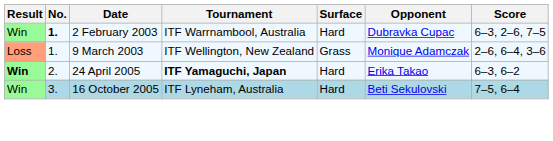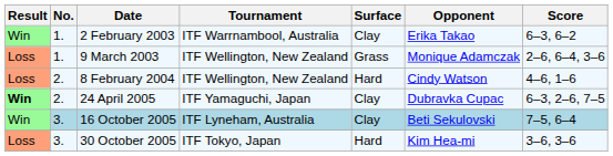 <table class="sortable wikitable" style=font-size:97%>
 <tr>
 <th>Result</th>
 <th>No.</th>
 <th>Date</th>
 <th>Tournament</th>
 <th>Surface</th>
 <th>Opponent</th>
 <th>Score</th>
 </tr>
 <tr style="background:#f0f8ff;">
 <td style="background:#98fb98;">Win</td>
-<td><strong>1.</strong></td>
+<td>1.</td>
 <td>2 February 2003</td>
 <td>ITF Warrnambool, Australia</td>
-<td>Hard</td>
-<td> <a href='#'>Dubravka Cupac</a></td>
-<td>6–3, 2–6, 7–5</td>
+<td>Clay</td>
+<td> <a href='#'>Erika Takao</a></td>
+<td>6–3, 6–2</td>
 </tr>
 <tr style="background:#f0f8ff;">
 <td style="background:#ffa07a;">Loss</td>
 <td>1.</td>
 <td>9 March 2003</td>
 <td>ITF Wellington, New Zealand</td>
 <td>Grass</td>
 <td> <a href='#'>Monique Adamczak</a></td>
 <td>2–6, 6–4, 3–6</td>
 </tr>
 <tr style="background:#f0f8ff;">
+<td style="background:#ffa07a;">Loss</td>
+<td>2.</td>
+<td>8 February 2004</td>
+<td>ITF Wellington, New Zealand</td>
+<td>Hard</td>
+<td> <a href='#'>Cindy Watson</a></td>
+<td>4–6, 1–6</td>
+</tr>
+<tr style="background:#f0f8ff;">
 <td style="background:#98fb98;"><strong>Win</strong></td>
 <td>2.</td>
 <td>24 April 2005</td>
-<td><strong>ITF Yamaguchi, Japan</strong></td>
-<td>Hard</td>
-<td> <a href='#'>Erika Takao</a></td>
-<td>6–3, 6–2</td>
+<td>ITF Yamaguchi, Japan</td>
+<td>Clay</td>
+<td> <a href='#'>Dubravka Cupac</a></td>
+<td>6–3, 2–6, 7–5</td>
 </tr>
 <tr style="background:lightblue;">
 <td style="background:#98fb98;">Win</td>
 <td>3.</td>
 <td>16 October 2005</td>
 <td>ITF Lyneham, Australia</td>
-<td>Hard</td>
+<td>Clay</td>
 <td> <a href='#'>Beti Sekulovski</a></td>
 <td>7–5, 6–4</td>
 </tr>
+<tr style="background:#f0f8ff;">
+<td style="background:#ffa07a;">Loss</td>
+<td>3.</td>
+<td>30 October 2005</td>
+<td>ITF Tokyo, Japan</td>
+<td>Hard</td>
+<td> <a href='#'>Kim Hea-mi</a></td>
+<td>3–6, 3–6</td>
+</tr>
 </table>
